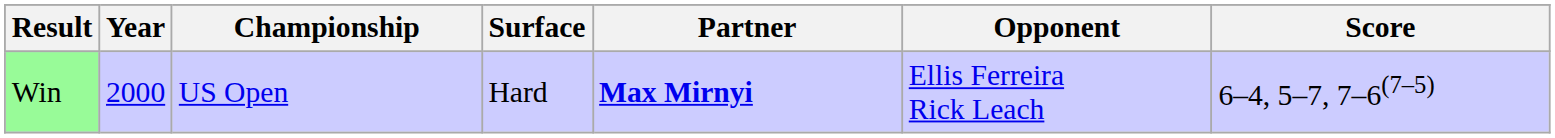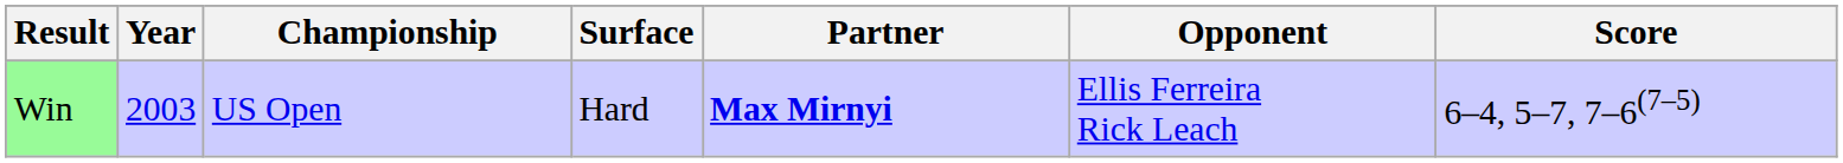 <table class="sortable wikitable">
 <tr>
 <th>Result</th>
 <th>Year</th>
 <th width=160>Championship</th>
 <th>Surface</th>
 <th width=160>Partner</th>
 <th width=160>Opponent</th>
 <th width=175 class="unsortable">Score</th>
 </tr>
 <tr bgcolor=CCCCFF>
 <td bgcolor=98FB98>Win</td>
-<td><a href='#'>2000</a></td>
+<td><a href='#'>2003</a></td>
 <td><a href='#'>US Open</a></td>
 <td>Hard</td>
 <td><strong> <a href='#'>Max Mirnyi</a></strong></td>
 <td> <a href='#'>Ellis Ferreira</a><br> <a href='#'>Rick Leach</a></td>
 <td>6–4, 5–7, 7–6<sup>(7–5)</sup></td>
 </tr>
 </table>
